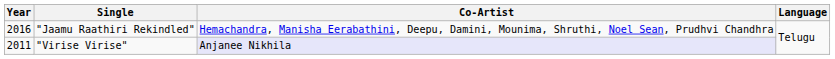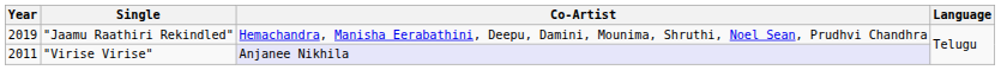 <table class="wikitable">
 <tr>
 <th>Year</th>
 <th>Single</th>
 <th>Co-Artist</th>
 <th>Language</th>
 </tr>
 <tr>
-<td>2016</td>
+<td>2019</td>
 <td>"Jaamu Raathiri Rekindled"</td>
 <td><a href='#'>Hemachandra</a>, <a href='#'>Manisha Eerabathini</a>, Deepu, Damini, Mounima, Shruthi, <a href='#'>Noel Sean</a>, Prudhvi Chandhra</td>
 <td rowspan="2">Telugu</td>
 </tr>
 <tr>
 <td>2011</td>
 <td>"Virise Virise"</td>
 <td style="background: lavender;">Anjanee Nikhila</td>
 </tr>
 </table>
